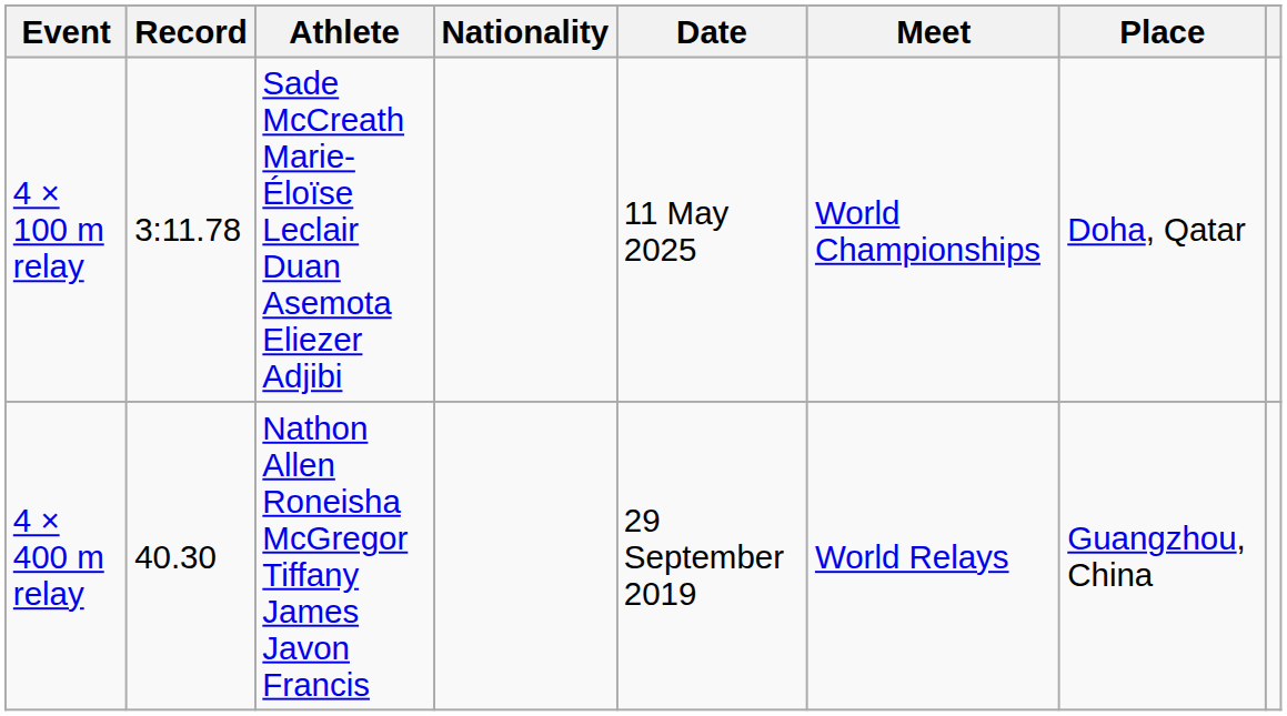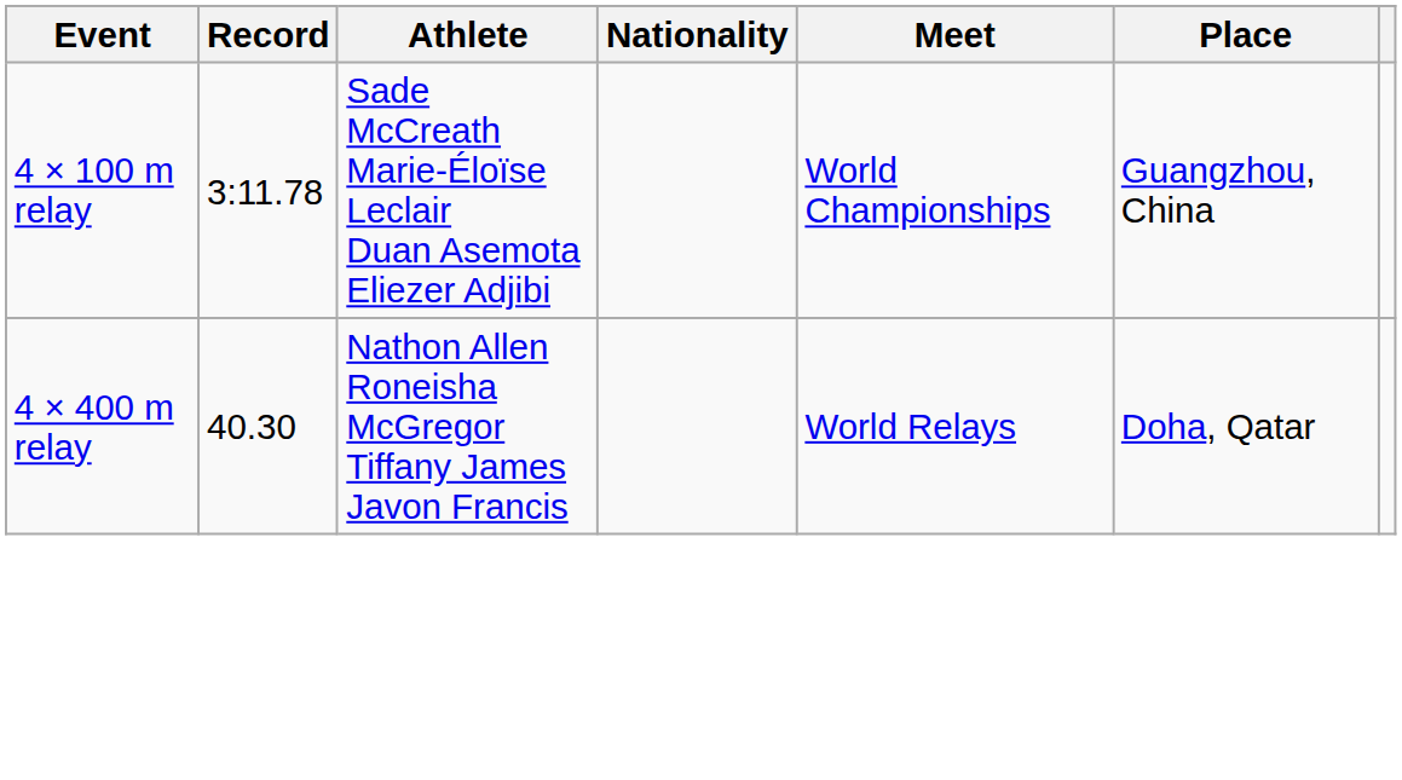 <table class="wikitable" style="font-size: 95%; width: 95%;">
 <tr>
 <th>Event</th>
 <th>Record</th>
 <th>Athlete</th>
 <th>Nationality</th>
-<th>Date</th>
 <th>Meet</th>
 <th>Place</th>
 <th></th>
 </tr>
 <tr>
 <td><a href='#'>4 × 100 m relay</a></td>
 <td>3:11.78</td>
 <td><a href='#'>Sade McCreath</a><br><a href='#'>Marie-Éloïse Leclair</a><br><a href='#'>Duan Asemota</a><br><a href='#'>Eliezer Adjibi</a></td>
 <td></td>
-<td>11 May 2025</td>
 <td><a href='#'>World Championships</a></td>
-<td><a href='#'>Doha</a>, Qatar</td>
+<td><a href='#'>Guangzhou</a>, China</td>
 <td></td>
 </tr>
 <tr>
 <td><a href='#'>4 × 400 m relay</a></td>
 <td>40.30</td>
 <td><a href='#'>Nathon Allen</a><br><a href='#'>Roneisha McGregor</a><br><a href='#'>Tiffany James</a><br><a href='#'>Javon Francis</a></td>
 <td></td>
-<td>29 September 2019</td>
 <td><a href='#'>World Relays</a></td>
-<td><a href='#'>Guangzhou</a>, China</td>
+<td><a href='#'>Doha</a>, Qatar</td>
 <td></td>
 </tr>
 </table>
